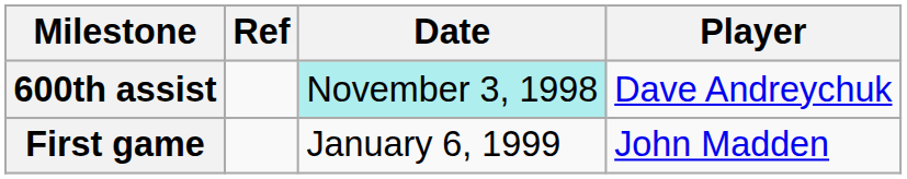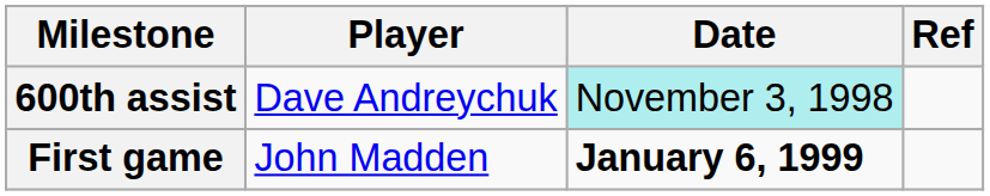 <table class="wikitable">
 <tr>
 <th scope="col">Milestone</th>
+<th scope="col">Player</th>
+<th scope="col">Date</th>
 <th scope="col">Ref</th>
-<th scope="col">Date</th>
-<th scope="col">Player</th>
 </tr>
 <tr>
 <th>600th assist</th>
+<td><a href='#'>Dave Andreychuk</a></td>
+<td style="background: paleturquoise;">November 3, 1998</td>
 <td></td>
-<td style="background: paleturquoise;">November 3, 1998</td>
-<td><a href='#'>Dave Andreychuk</a></td>
 </tr>
 <tr>
 <th>First game</th>
+<td><a href='#'>John Madden</a></td>
+<td><strong>January 6, 1999</strong></td>
 <td></td>
-<td>January 6, 1999</td>
-<td><a href='#'>John Madden</a></td>
 </tr>
 </table>
